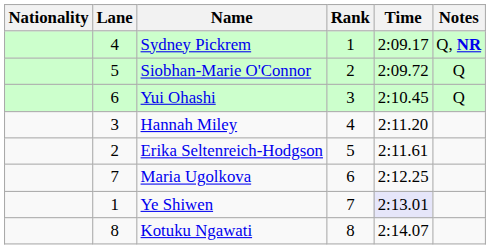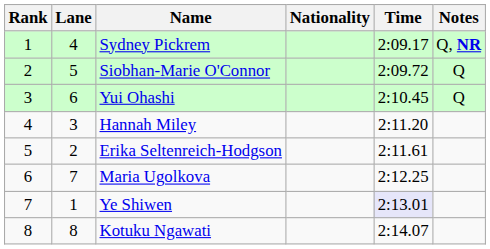 <table class="wikitable sortable" style="text-align:center">
 <tr>
-<th>Nationality</th>
+<th>Rank</th>
 <th>Lane</th>
 <th>Name</th>
-<th>Rank</th>
+<th>Nationality</th>
 <th>Time</th>
 <th>Notes</th>
 </tr>
 <tr bgcolor=ccffcc>
-<td align=left></td>
+<td>1</td>
 <td>4</td>
 <td align=left><a href='#'>Sydney Pickrem</a></td>
-<td>1</td>
+<td align=left></td>
 <td>2:09.17</td>
 <td>Q, <strong><a href='#'>NR</a></strong></td>
 </tr>
 <tr bgcolor=ccffcc>
-<td align=left></td>
+<td>2</td>
 <td>5</td>
 <td align=left><a href='#'>Siobhan-Marie O'Connor</a></td>
-<td>2</td>
+<td align=left></td>
 <td>2:09.72</td>
 <td>Q</td>
 </tr>
 <tr bgcolor=ccffcc>
-<td align=left></td>
+<td>3</td>
 <td>6</td>
 <td align=left><a href='#'>Yui Ohashi</a></td>
-<td>3</td>
+<td align=left></td>
 <td>2:10.45</td>
 <td>Q</td>
 </tr>
 <tr>
-<td align=left></td>
+<td>4</td>
 <td>3</td>
 <td align=left><a href='#'>Hannah Miley</a></td>
-<td>4</td>
+<td align=left></td>
 <td>2:11.20</td>
 <td></td>
 </tr>
 <tr>
-<td align=left></td>
+<td>5</td>
 <td>2</td>
 <td align=left><a href='#'>Erika Seltenreich-Hodgson</a></td>
-<td>5</td>
+<td align=left></td>
 <td>2:11.61</td>
 <td></td>
 </tr>
 <tr>
-<td align=left></td>
+<td>6</td>
 <td>7</td>
 <td align=left><a href='#'>Maria Ugolkova</a></td>
-<td>6</td>
+<td align=left></td>
 <td>2:12.25</td>
 <td></td>
 </tr>
 <tr>
-<td align=left></td>
+<td>7</td>
 <td>1</td>
 <td align=left><a href='#'>Ye Shiwen</a></td>
-<td>7</td>
+<td align=left></td>
 <td style="background: lavender;">2:13.01</td>
 <td></td>
 </tr>
 <tr>
-<td align=left></td>
+<td>8</td>
 <td>8</td>
 <td align=left><a href='#'>Kotuku Ngawati</a></td>
-<td>8</td>
+<td align=left></td>
 <td>2:14.07</td>
 <td></td>
 </tr>
 </table>
